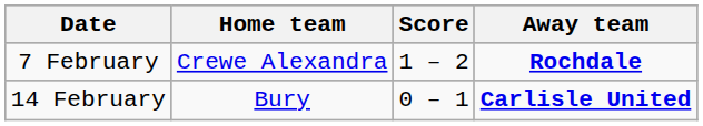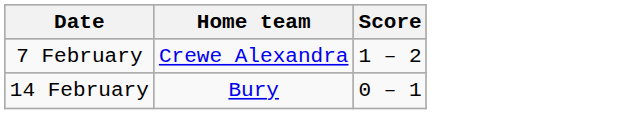 <table class="wikitable" style="text-align: center">
 <tr>
 <th>Date</th>
 <th>Home team</th>
 <th>Score</th>
-<th>Away team</th>
 </tr>
 <tr>
 <td>7 February</td>
 <td><a href='#'>Crewe Alexandra</a></td>
 <td>1 – 2</td>
-<td><strong><a href='#'>Rochdale</a></strong></td>
 </tr>
 <tr>
 <td>14 February</td>
 <td><a href='#'>Bury</a></td>
 <td>0 – 1</td>
-<td><strong><a href='#'>Carlisle United</a></strong></td>
 </tr>
 </table>
